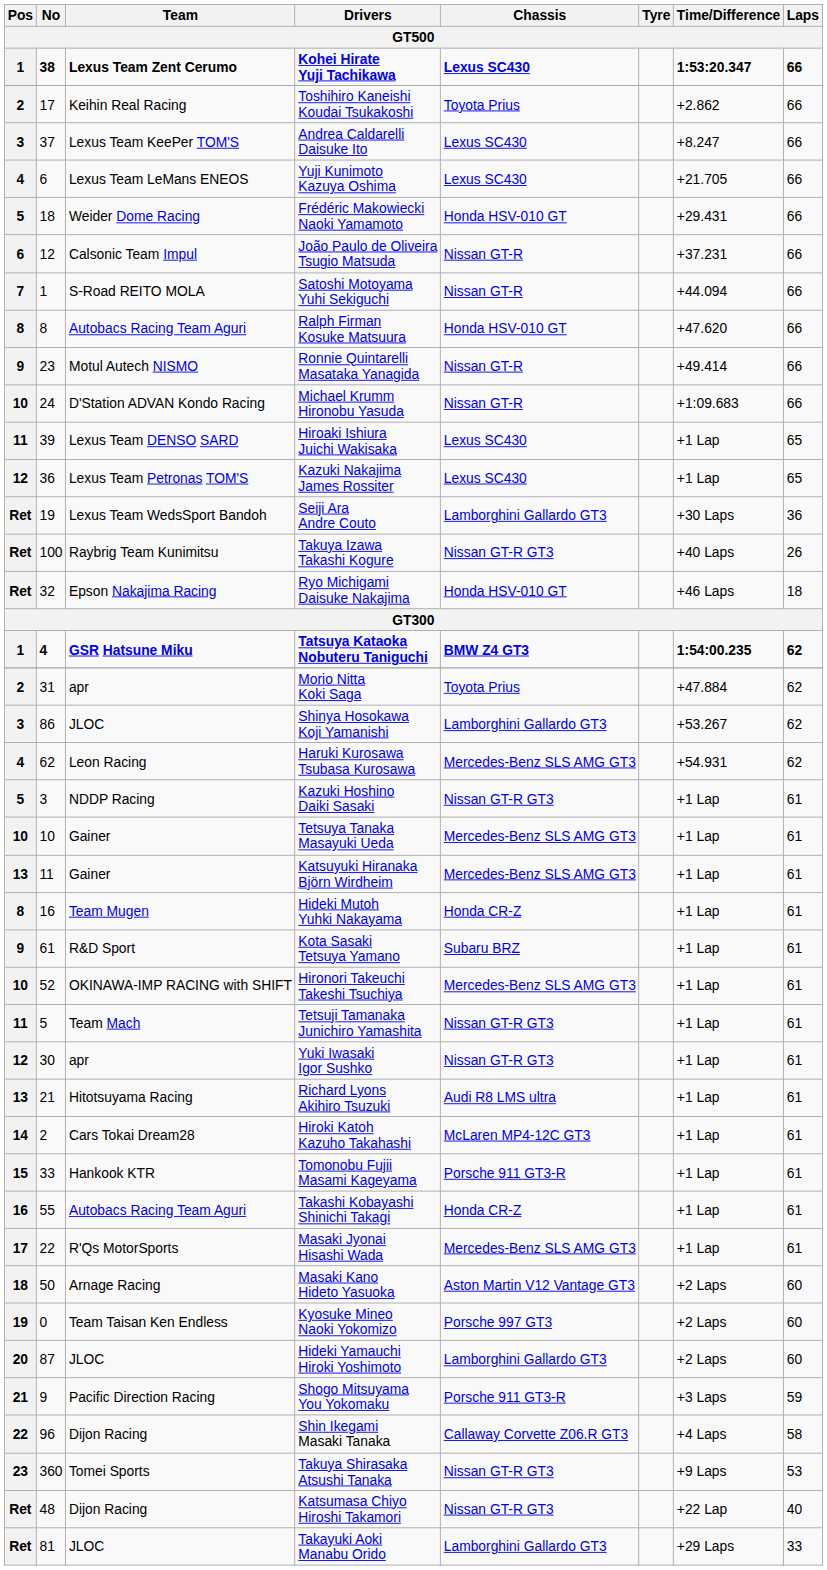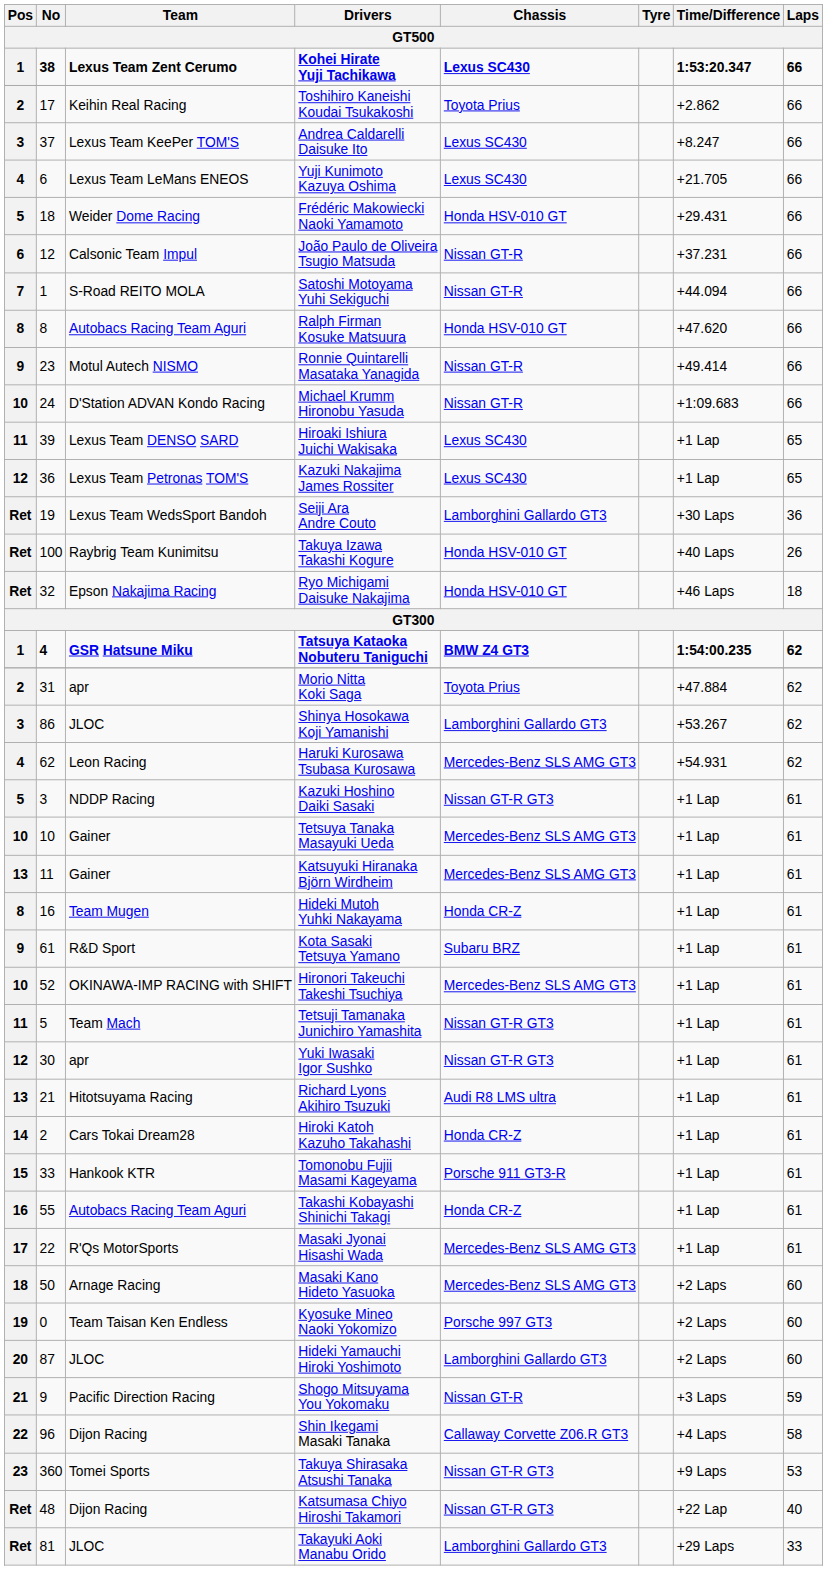 <table class="wikitable" style="font-size: 95%;">
 <tr>
 <th>Pos</th>
 <th>No</th>
 <th>Team</th>
 <th>Drivers</th>
 <th>Chassis</th>
 <th>Tyre</th>
 <th>Time/Difference</th>
 <th>Laps</th>
 </tr>
 <tr>
 <th colspan=8><strong>GT500</strong></th>
 </tr>
 <tr style="font-weight:bold">
 <th>1</th>
 <td>38</td>
 <td>Lexus Team Zent Cerumo</td>
 <td> <a href='#'>Kohei Hirate</a><br> <a href='#'>Yuji Tachikawa</a></td>
 <td><a href='#'>Lexus SC430</a></td>
 <td></td>
 <td>1:53:20.347</td>
 <td>66</td>
 </tr>
 <tr style="font-weight:bold">
 </tr>
 <tr>
 <th>2</th>
 <td>17</td>
 <td>Keihin Real Racing</td>
 <td> <a href='#'>Toshihiro Kaneishi</a><br> <a href='#'>Koudai Tsukakoshi</a></td>
 <td><a href='#'>Toyota Prius</a></td>
 <td></td>
 <td>+2.862</td>
 <td>66</td>
 </tr>
 <tr>
 <th>3</th>
 <td>37</td>
 <td>Lexus Team KeePer <a href='#'>TOM'S</a></td>
 <td> <a href='#'>Andrea Caldarelli</a><br> <a href='#'>Daisuke Ito</a></td>
 <td><a href='#'>Lexus SC430</a></td>
 <td></td>
 <td>+8.247</td>
 <td>66</td>
 </tr>
 <tr>
 <th>4</th>
 <td>6</td>
 <td>Lexus Team LeMans ENEOS</td>
 <td> <a href='#'>Yuji Kunimoto</a><br> <a href='#'>Kazuya Oshima</a></td>
 <td><a href='#'>Lexus SC430</a></td>
 <td></td>
 <td>+21.705</td>
 <td>66</td>
 </tr>
 <tr>
 <th>5</th>
 <td>18</td>
 <td>Weider <a href='#'>Dome Racing</a></td>
 <td> <a href='#'>Frédéric Makowiecki</a><br> <a href='#'>Naoki Yamamoto</a></td>
 <td><a href='#'>Honda HSV-010 GT</a></td>
 <td></td>
 <td>+29.431</td>
 <td>66</td>
 </tr>
 <tr>
 <th>6</th>
 <td>12</td>
 <td>Calsonic Team <a href='#'>Impul</a></td>
 <td> <a href='#'>João Paulo de Oliveira</a><br> <a href='#'>Tsugio Matsuda</a></td>
 <td><a href='#'>Nissan GT-R</a></td>
 <td></td>
 <td>+37.231</td>
 <td>66</td>
 </tr>
 <tr>
 <th>7</th>
 <td>1</td>
 <td>S-Road REITO MOLA</td>
 <td> <a href='#'>Satoshi Motoyama</a><br> <a href='#'>Yuhi Sekiguchi</a></td>
 <td><a href='#'>Nissan GT-R</a></td>
 <td></td>
 <td>+44.094</td>
 <td>66</td>
 </tr>
 <tr>
 <th>8</th>
 <td>8</td>
 <td><a href='#'>Autobacs Racing Team Aguri</a></td>
 <td> <a href='#'>Ralph Firman</a><br> <a href='#'>Kosuke Matsuura</a></td>
 <td><a href='#'>Honda HSV-010 GT</a></td>
 <td></td>
 <td>+47.620</td>
 <td>66</td>
 </tr>
 <tr>
 <th>9</th>
 <td>23</td>
 <td>Motul Autech <a href='#'>NISMO</a></td>
 <td> <a href='#'>Ronnie Quintarelli</a><br> <a href='#'>Masataka Yanagida</a></td>
 <td><a href='#'>Nissan GT-R</a></td>
 <td></td>
 <td>+49.414</td>
 <td>66</td>
 </tr>
 <tr>
 <th>10</th>
 <td>24</td>
 <td>D'Station ADVAN Kondo Racing</td>
 <td> <a href='#'>Michael Krumm</a><br> <a href='#'>Hironobu Yasuda</a></td>
 <td><a href='#'>Nissan GT-R</a></td>
 <td></td>
 <td>+1:09.683</td>
 <td>66</td>
 </tr>
 <tr>
 <th>11</th>
 <td>39</td>
 <td>Lexus Team <a href='#'>DENSO</a> <a href='#'>SARD</a></td>
 <td> <a href='#'>Hiroaki Ishiura</a><br> <a href='#'>Juichi Wakisaka</a></td>
 <td><a href='#'>Lexus SC430</a></td>
 <td></td>
 <td>+1 Lap</td>
 <td>65</td>
 </tr>
 <tr>
 <th>12</th>
 <td>36</td>
 <td>Lexus Team <a href='#'>Petronas</a> <a href='#'>TOM'S</a></td>
 <td> <a href='#'>Kazuki Nakajima</a><br> <a href='#'>James Rossiter</a></td>
 <td><a href='#'>Lexus SC430</a></td>
 <td></td>
 <td>+1 Lap</td>
 <td>65</td>
 </tr>
 <tr>
 <th>Ret</th>
 <td>19</td>
 <td>Lexus Team WedsSport Bandoh</td>
 <td> <a href='#'>Seiji Ara</a><br> <a href='#'>Andre Couto</a></td>
 <td><a href='#'>Lamborghini Gallardo GT3</a></td>
 <td></td>
 <td>+30 Laps</td>
 <td>36</td>
 </tr>
 <tr>
 <th>Ret</th>
 <td>100</td>
 <td>Raybrig Team Kunimitsu</td>
 <td> <a href='#'>Takuya Izawa</a><br> <a href='#'>Takashi Kogure</a></td>
-<td><a href='#'>Nissan GT-R GT3</a></td>
+<td><a href='#'>Honda HSV-010 GT</a></td>
 <td></td>
 <td>+40 Laps</td>
 <td>26</td>
 </tr>
 <tr>
 <th>Ret</th>
 <td>32</td>
 <td>Epson <a href='#'>Nakajima Racing</a></td>
 <td> <a href='#'>Ryo Michigami</a><br> <a href='#'>Daisuke Nakajima</a></td>
 <td><a href='#'>Honda HSV-010 GT</a></td>
 <td></td>
 <td>+46 Laps</td>
 <td>18</td>
 </tr>
 <tr>
 <th colspan=8><strong>GT300</strong></th>
 </tr>
 <tr style="font-weight:bold">
 <th>1</th>
 <td>4</td>
 <td><a href='#'>GSR</a> <a href='#'>Hatsune Miku</a></td>
 <td> <a href='#'>Tatsuya Kataoka</a><br> <a href='#'>Nobuteru Taniguchi</a></td>
 <td><a href='#'>BMW Z4 GT3</a></td>
 <td></td>
 <td>1:54:00.235</td>
 <td>62</td>
 </tr>
 <tr style="font-weight:bold">
 </tr>
 <tr>
 <th>2</th>
 <td>31</td>
 <td>apr</td>
 <td> <a href='#'>Morio Nitta</a><br> <a href='#'>Koki Saga</a></td>
 <td><a href='#'>Toyota Prius</a></td>
 <td></td>
 <td>+47.884</td>
 <td>62</td>
 </tr>
 <tr>
 <th>3</th>
 <td>86</td>
 <td>JLOC</td>
 <td> <a href='#'>Shinya Hosokawa</a><br> <a href='#'>Koji Yamanishi</a></td>
 <td><a href='#'>Lamborghini Gallardo GT3</a></td>
 <td></td>
 <td>+53.267</td>
 <td>62</td>
 </tr>
 <tr>
 <th>4</th>
 <td>62</td>
 <td>Leon Racing</td>
 <td> <a href='#'>Haruki Kurosawa</a><br> <a href='#'>Tsubasa Kurosawa</a></td>
 <td><a href='#'>Mercedes-Benz SLS AMG GT3</a></td>
 <td></td>
 <td>+54.931</td>
 <td>62</td>
 </tr>
 <tr>
 <th>5</th>
 <td>3</td>
 <td>NDDP Racing</td>
 <td> <a href='#'>Kazuki Hoshino</a><br> <a href='#'>Daiki Sasaki</a></td>
 <td><a href='#'>Nissan GT-R GT3</a></td>
 <td></td>
 <td>+1 Lap</td>
 <td>61</td>
 </tr>
 <tr>
 <th>10</th>
 <td>10</td>
 <td>Gainer</td>
 <td> <a href='#'>Tetsuya Tanaka</a><br> <a href='#'>Masayuki Ueda</a></td>
 <td><a href='#'>Mercedes-Benz SLS AMG GT3</a></td>
 <td></td>
 <td>+1 Lap</td>
 <td>61</td>
 </tr>
 <tr>
 <th>13</th>
 <td>11</td>
 <td>Gainer</td>
 <td> <a href='#'>Katsuyuki Hiranaka</a><br> <a href='#'>Björn Wirdheim</a></td>
 <td><a href='#'>Mercedes-Benz SLS AMG GT3</a></td>
 <td></td>
 <td>+1 Lap</td>
 <td>61</td>
 </tr>
 <tr>
 <th>8</th>
 <td>16</td>
 <td><a href='#'>Team Mugen</a></td>
 <td> <a href='#'>Hideki Mutoh</a><br> <a href='#'>Yuhki Nakayama</a></td>
 <td><a href='#'>Honda CR-Z</a></td>
 <td></td>
 <td>+1 Lap</td>
 <td>61</td>
 </tr>
 <tr>
 <th>9</th>
 <td>61</td>
 <td>R&D Sport</td>
 <td> <a href='#'>Kota Sasaki</a><br> <a href='#'>Tetsuya Yamano</a></td>
 <td><a href='#'>Subaru BRZ</a></td>
 <td></td>
 <td>+1 Lap</td>
 <td>61</td>
 </tr>
 <tr>
 <th>10</th>
 <td>52</td>
 <td>OKINAWA-IMP RACING with SHIFT</td>
 <td> <a href='#'>Hironori Takeuchi</a><br> <a href='#'>Takeshi Tsuchiya</a></td>
 <td><a href='#'>Mercedes-Benz SLS AMG GT3</a></td>
 <td></td>
 <td>+1 Lap</td>
 <td>61</td>
 </tr>
 <tr>
 <th>11</th>
 <td>5</td>
 <td>Team <a href='#'>Mach</a></td>
 <td> <a href='#'>Tetsuji Tamanaka</a><br> <a href='#'>Junichiro Yamashita</a></td>
 <td><a href='#'>Nissan GT-R GT3</a></td>
 <td></td>
 <td>+1 Lap</td>
 <td>61</td>
 </tr>
 <tr>
 <th>12</th>
 <td>30</td>
 <td>apr</td>
 <td> <a href='#'>Yuki Iwasaki</a><br> <a href='#'>Igor Sushko</a></td>
 <td><a href='#'>Nissan GT-R GT3</a></td>
 <td></td>
 <td>+1 Lap</td>
 <td>61</td>
 </tr>
 <tr>
 <th>13</th>
 <td>21</td>
 <td>Hitotsuyama Racing</td>
 <td> <a href='#'>Richard Lyons</a><br> <a href='#'>Akihiro Tsuzuki</a></td>
 <td><a href='#'>Audi R8 LMS ultra</a></td>
 <td></td>
 <td>+1 Lap</td>
 <td>61</td>
 </tr>
 <tr>
 <th>14</th>
 <td>2</td>
 <td>Cars Tokai Dream28</td>
 <td> <a href='#'>Hiroki Katoh</a><br> <a href='#'>Kazuho Takahashi</a></td>
-<td><a href='#'>McLaren MP4-12C GT3</a></td>
+<td><a href='#'>Honda CR-Z</a></td>
 <td></td>
 <td>+1 Lap</td>
 <td>61</td>
 </tr>
 <tr>
 <th>15</th>
 <td>33</td>
 <td>Hankook KTR</td>
 <td> <a href='#'>Tomonobu Fujii</a><br> <a href='#'>Masami Kageyama</a></td>
 <td><a href='#'>Porsche 911 GT3-R</a></td>
 <td></td>
 <td>+1 Lap</td>
 <td>61</td>
 </tr>
 <tr>
 <th>16</th>
 <td>55</td>
 <td><a href='#'>Autobacs Racing Team Aguri</a></td>
 <td> <a href='#'>Takashi Kobayashi</a><br> <a href='#'>Shinichi Takagi</a></td>
 <td><a href='#'>Honda CR-Z</a></td>
 <td></td>
 <td>+1 Lap</td>
 <td>61</td>
 </tr>
 <tr>
 <th>17</th>
 <td>22</td>
 <td>R'Qs MotorSports</td>
 <td> <a href='#'>Masaki Jyonai</a><br> <a href='#'>Hisashi Wada</a></td>
 <td><a href='#'>Mercedes-Benz SLS AMG GT3</a></td>
 <td></td>
 <td>+1 Lap</td>
 <td>61</td>
 </tr>
 <tr>
 <th>18</th>
 <td>50</td>
 <td>Arnage Racing</td>
 <td> <a href='#'>Masaki Kano</a><br> <a href='#'>Hideto Yasuoka</a></td>
-<td><a href='#'>Aston Martin V12 Vantage GT3</a></td>
+<td><a href='#'>Mercedes-Benz SLS AMG GT3</a></td>
 <td></td>
 <td>+2 Laps</td>
 <td>60</td>
 </tr>
 <tr>
 <th>19</th>
 <td>0</td>
 <td>Team Taisan Ken Endless</td>
 <td> <a href='#'>Kyosuke Mineo</a><br> <a href='#'>Naoki Yokomizo</a></td>
 <td><a href='#'>Porsche 997 GT3</a></td>
 <td></td>
 <td>+2 Laps</td>
 <td>60</td>
 </tr>
 <tr>
 <th>20</th>
 <td>87</td>
 <td>JLOC</td>
 <td> <a href='#'>Hideki Yamauchi</a><br> <a href='#'>Hiroki Yoshimoto</a></td>
 <td><a href='#'>Lamborghini Gallardo GT3</a></td>
 <td></td>
 <td>+2 Laps</td>
 <td>60</td>
 </tr>
 <tr>
 <th>21</th>
 <td>9</td>
 <td>Pacific Direction Racing</td>
 <td> <a href='#'>Shogo Mitsuyama</a><br> <a href='#'>You Yokomaku</a></td>
-<td><a href='#'>Porsche 911 GT3-R</a></td>
+<td><a href='#'>Nissan GT-R</a></td>
 <td></td>
 <td>+3 Laps</td>
 <td>59</td>
 </tr>
 <tr>
 <th>22</th>
 <td>96</td>
 <td>Dijon Racing</td>
 <td> <a href='#'>Shin Ikegami</a><br> Masaki Tanaka</td>
 <td><a href='#'>Callaway Corvette Z06.R GT3</a></td>
 <td></td>
 <td>+4 Laps</td>
 <td>58</td>
 </tr>
 <tr>
 <th>23</th>
 <td>360</td>
 <td>Tomei Sports</td>
 <td> <a href='#'>Takuya Shirasaka</a><br> <a href='#'>Atsushi Tanaka</a></td>
 <td><a href='#'>Nissan GT-R GT3</a></td>
 <td></td>
 <td>+9 Laps</td>
 <td>53</td>
 </tr>
 <tr>
 <th>Ret</th>
 <td>48</td>
 <td>Dijon Racing</td>
 <td> <a href='#'>Katsumasa Chiyo</a><br> <a href='#'>Hiroshi Takamori</a></td>
 <td><a href='#'>Nissan GT-R GT3</a></td>
 <td></td>
 <td>+22 Lap</td>
 <td>40</td>
 </tr>
 <tr>
 <th>Ret</th>
 <td>81</td>
 <td>JLOC</td>
 <td> <a href='#'>Takayuki Aoki</a><br> <a href='#'>Manabu Orido</a></td>
 <td><a href='#'>Lamborghini Gallardo GT3</a></td>
 <td></td>
 <td>+29 Laps</td>
 <td>33</td>
 </tr>
 </table>
